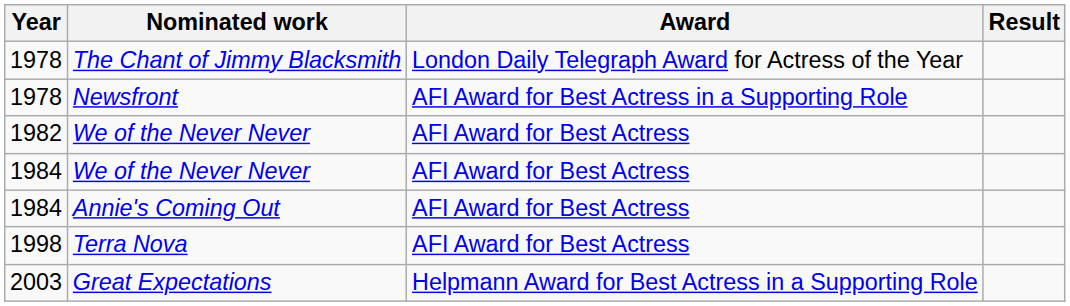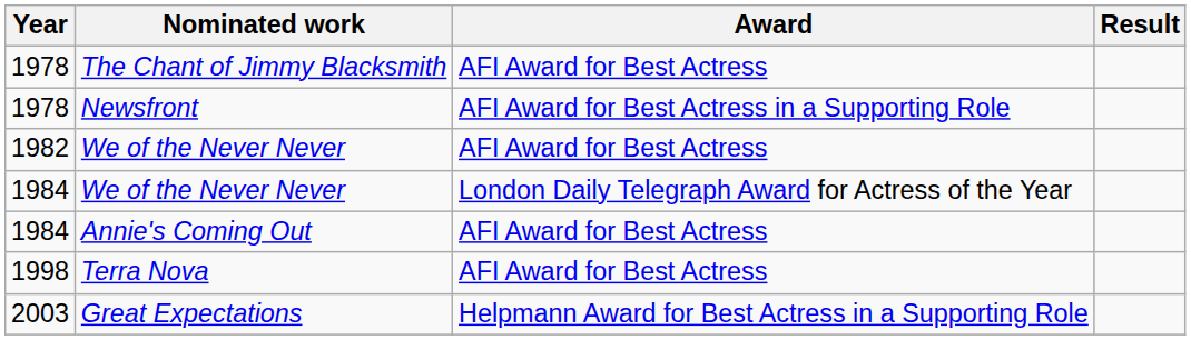 <table class="wikitable sortable">
 <tr>
 <th>Year</th>
 <th>Nominated work</th>
 <th>Award</th>
 <th>Result</th>
 </tr>
 <tr>
 <td>1978</td>
 <td><em><a href='#'>The Chant of Jimmy Blacksmith</a></em></td>
-<td><a href='#'>London Daily Telegraph Award</a> for Actress of the Year</td>
+<td><a href='#'>AFI Award for Best Actress</a></td>
 <td></td>
 </tr>
 <tr>
 <td>1978</td>
 <td><em><a href='#'>Newsfront</a></em></td>
 <td><a href='#'>AFI Award for Best Actress in a Supporting Role</a></td>
 <td></td>
 </tr>
 <tr>
 <td>1982</td>
 <td><em><a href='#'>We of the Never Never</a></em></td>
 <td><a href='#'>AFI Award for Best Actress</a></td>
 <td></td>
 </tr>
 <tr>
 <td>1984</td>
 <td><em><a href='#'>We of the Never Never</a></em></td>
-<td><a href='#'>AFI Award for Best Actress</a></td>
+<td><a href='#'>London Daily Telegraph Award</a> for Actress of the Year</td>
 <td></td>
 </tr>
 <tr>
 <td>1984</td>
 <td><em><a href='#'>Annie's Coming Out</a></em></td>
 <td><a href='#'>AFI Award for Best Actress</a></td>
 <td></td>
 </tr>
 <tr>
 <td>1998</td>
 <td><em><a href='#'>Terra Nova</a></em></td>
 <td><a href='#'>AFI Award for Best Actress</a></td>
 <td></td>
 </tr>
 <tr>
 <td>2003</td>
 <td><em><a href='#'>Great Expectations</a></em></td>
 <td><a href='#'>Helpmann Award for Best Actress in a Supporting Role</a></td>
 <td></td>
 </tr>
 </table>
